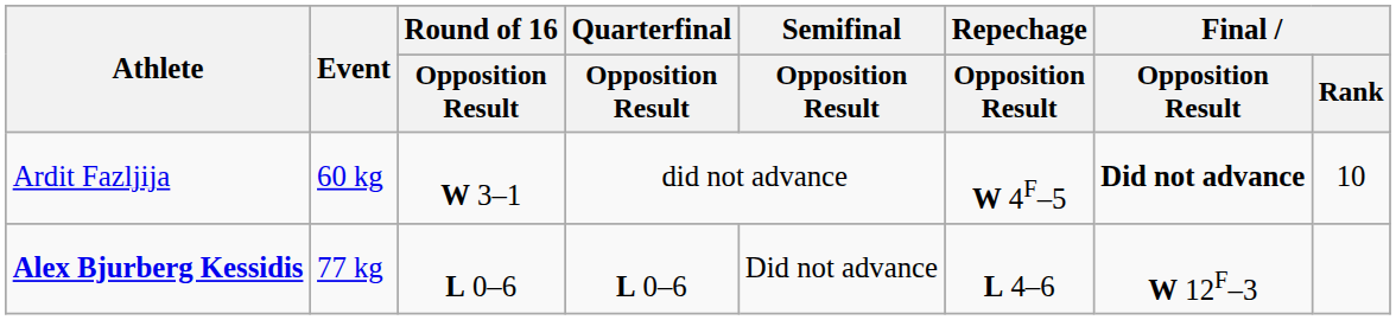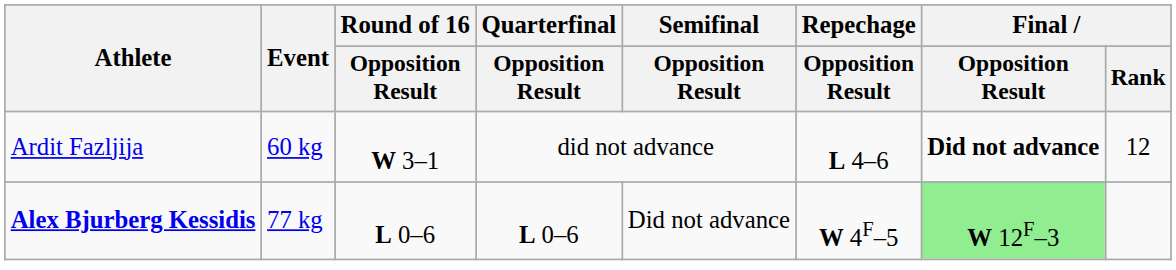 <table class="wikitable" style="font-size:90%">
 <tr>
 <th rowspan="2">Athlete</th>
 <th rowspan="2">Event</th>
 <th>Round of 16</th>
 <th>Quarterfinal</th>
 <th>Semifinal</th>
 <th>Repechage</th>
 <th colspan=2>Final / </th>
 </tr>
 <tr style="font-size: 95%">
 <th>Opposition<br>Result</th>
 <th>Opposition<br>Result</th>
 <th>Opposition<br>Result</th>
 <th>Opposition<br>Result</th>
 <th>Opposition<br>Result</th>
 <th>Rank</th>
 </tr>
 <tr align=center>
 <td align=left><a href='#'>Ardit Fazljija</a></td>
 <td align=left><a href='#'>60 kg</a></td>
 <td><br><strong>W</strong> 3–1</td>
 <td colspan=2>did not advance</td>
-<td><br><strong>W</strong> 4<sup>F</sup>–5</td>
+<td><br><strong>L</strong> 4–6</td>
 <td><strong>Did not advance</strong></td>
-<td>10</td>
+<td>12</td>
 </tr>
 <tr align=center>
 <td align=left><strong><a href='#'>Alex Bjurberg Kessidis</a></strong></td>
 <td align=left><a href='#'>77 kg</a></td>
 <td><br><strong>L</strong> 0–6</td>
 <td><br><strong>L</strong> 0–6</td>
 <td>Did not advance</td>
-<td><br><strong>L</strong> 4–6</td>
-<td><br><strong>W</strong> 12<sup>F</sup>–3</td>
+<td><br><strong>W</strong> 4<sup>F</sup>–5</td>
+<td style="background: lightgreen;"><br><strong>W</strong> 12<sup>F</sup>–3</td>
 <td></td>
 </tr>
 </table>
